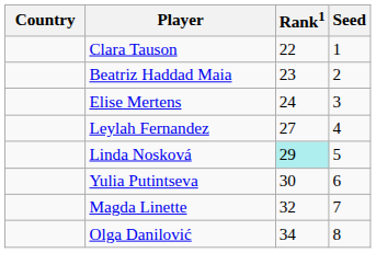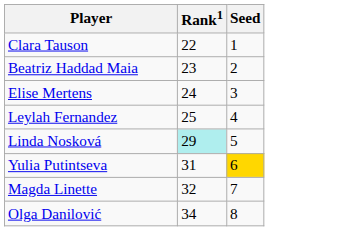 <table class="wikitable" border="1">
 <tr>
-<th width="70">Country</th>
 <th width="175">Player</th>
 <th>Rank<sup>1</sup></th>
 <th>Seed</th>
 </tr>
 <tr>
-<td></td>
 <td><a href='#'>Clara Tauson</a></td>
 <td>22</td>
 <td>1</td>
 </tr>
 <tr>
-<td></td>
 <td><a href='#'>Beatriz Haddad Maia</a></td>
 <td>23</td>
 <td>2</td>
 </tr>
 <tr>
-<td></td>
 <td><a href='#'>Elise Mertens</a></td>
 <td>24</td>
 <td>3</td>
 </tr>
 <tr>
-<td></td>
 <td><a href='#'>Leylah Fernandez</a></td>
-<td>27</td>
+<td>25</td>
 <td>4</td>
 </tr>
 <tr>
-<td></td>
 <td><a href='#'>Linda Nosková</a></td>
 <td style="background: paleturquoise;">29</td>
 <td>5</td>
 </tr>
 <tr>
-<td></td>
 <td><a href='#'>Yulia Putintseva</a></td>
-<td>30</td>
-<td>6</td>
+<td>31</td>
+<td style="background: gold;">6</td>
 </tr>
 <tr>
-<td></td>
 <td><a href='#'>Magda Linette</a></td>
 <td>32</td>
 <td>7</td>
 </tr>
 <tr>
-<td></td>
 <td><a href='#'>Olga Danilović</a></td>
 <td>34</td>
 <td>8</td>
 </tr>
 </table>
